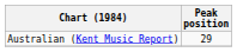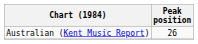 <table class="wikitable">
 <tr>
 <th>Chart (1984)</th>
 <th>Peak<br>position</th>
 </tr>
 <tr>
 <td>Australian (<a href='#'>Kent Music Report</a>)</td>
-<td align="center">29</td>
+<td align="center">26</td>
 </tr>
 <tr>
 </tr>
 </table>
